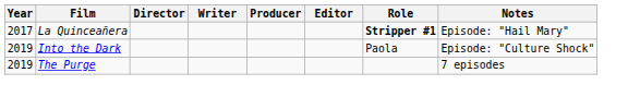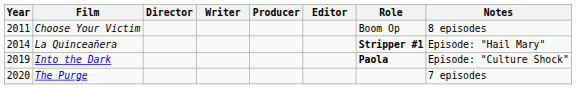 <table class="wikitable">
 <tr>
 <th>Year</th>
 <th>Film</th>
 <th width="65">Director</th>
 <th width="65">Writer</th>
 <th width="65">Producer</th>
 <th width="65">Editor</th>
 <th>Role</th>
 <th>Notes</th>
 </tr>
 <tr>
-<td>2017</td>
+<td>2011</td>
+<td><em>Choose Your Victim</em></td>
+<td></td>
+<td></td>
+<td></td>
+<td></td>
+<td>Boom Op</td>
+<td>8 episodes</td>
+</tr>
+<tr>
+<td>2014</td>
 <td><em>La Quinceañera</em></td>
 <td></td>
 <td></td>
 <td></td>
 <td></td>
 <td><strong>Stripper #1</strong></td>
 <td>Episode: "Hail Mary"</td>
 </tr>
 <tr>
 <td>2019</td>
 <td><em><a href='#'>Into the Dark</a></em></td>
 <td></td>
 <td></td>
 <td></td>
 <td></td>
-<td>Paola</td>
+<td><strong>Paola</strong></td>
 <td>Episode: "Culture Shock"</td>
 </tr>
 <tr>
-<td>2019</td>
+<td>2020</td>
 <td><em><a href='#'>The Purge</a></em></td>
 <td></td>
 <td></td>
 <td></td>
 <td></td>
 <td></td>
 <td>7 episodes</td>
 </tr>
 </table>
